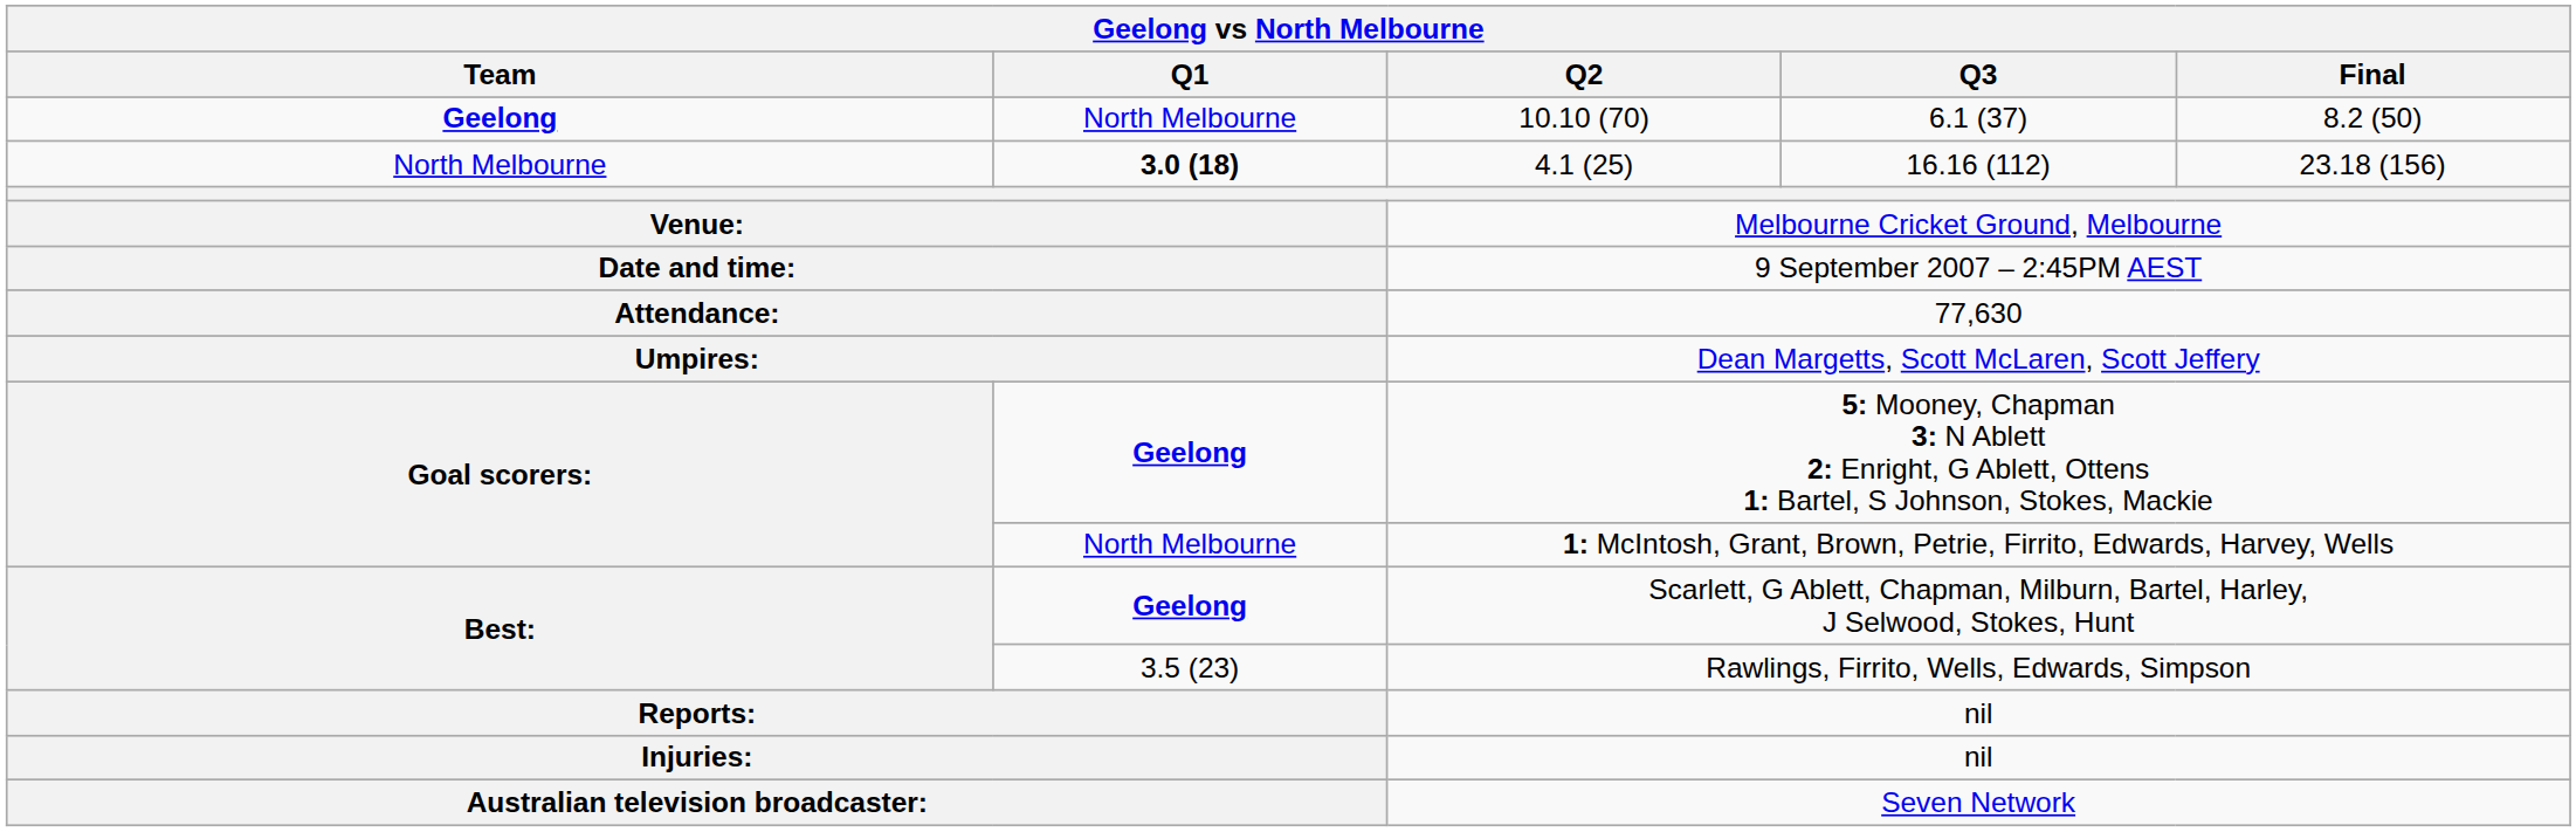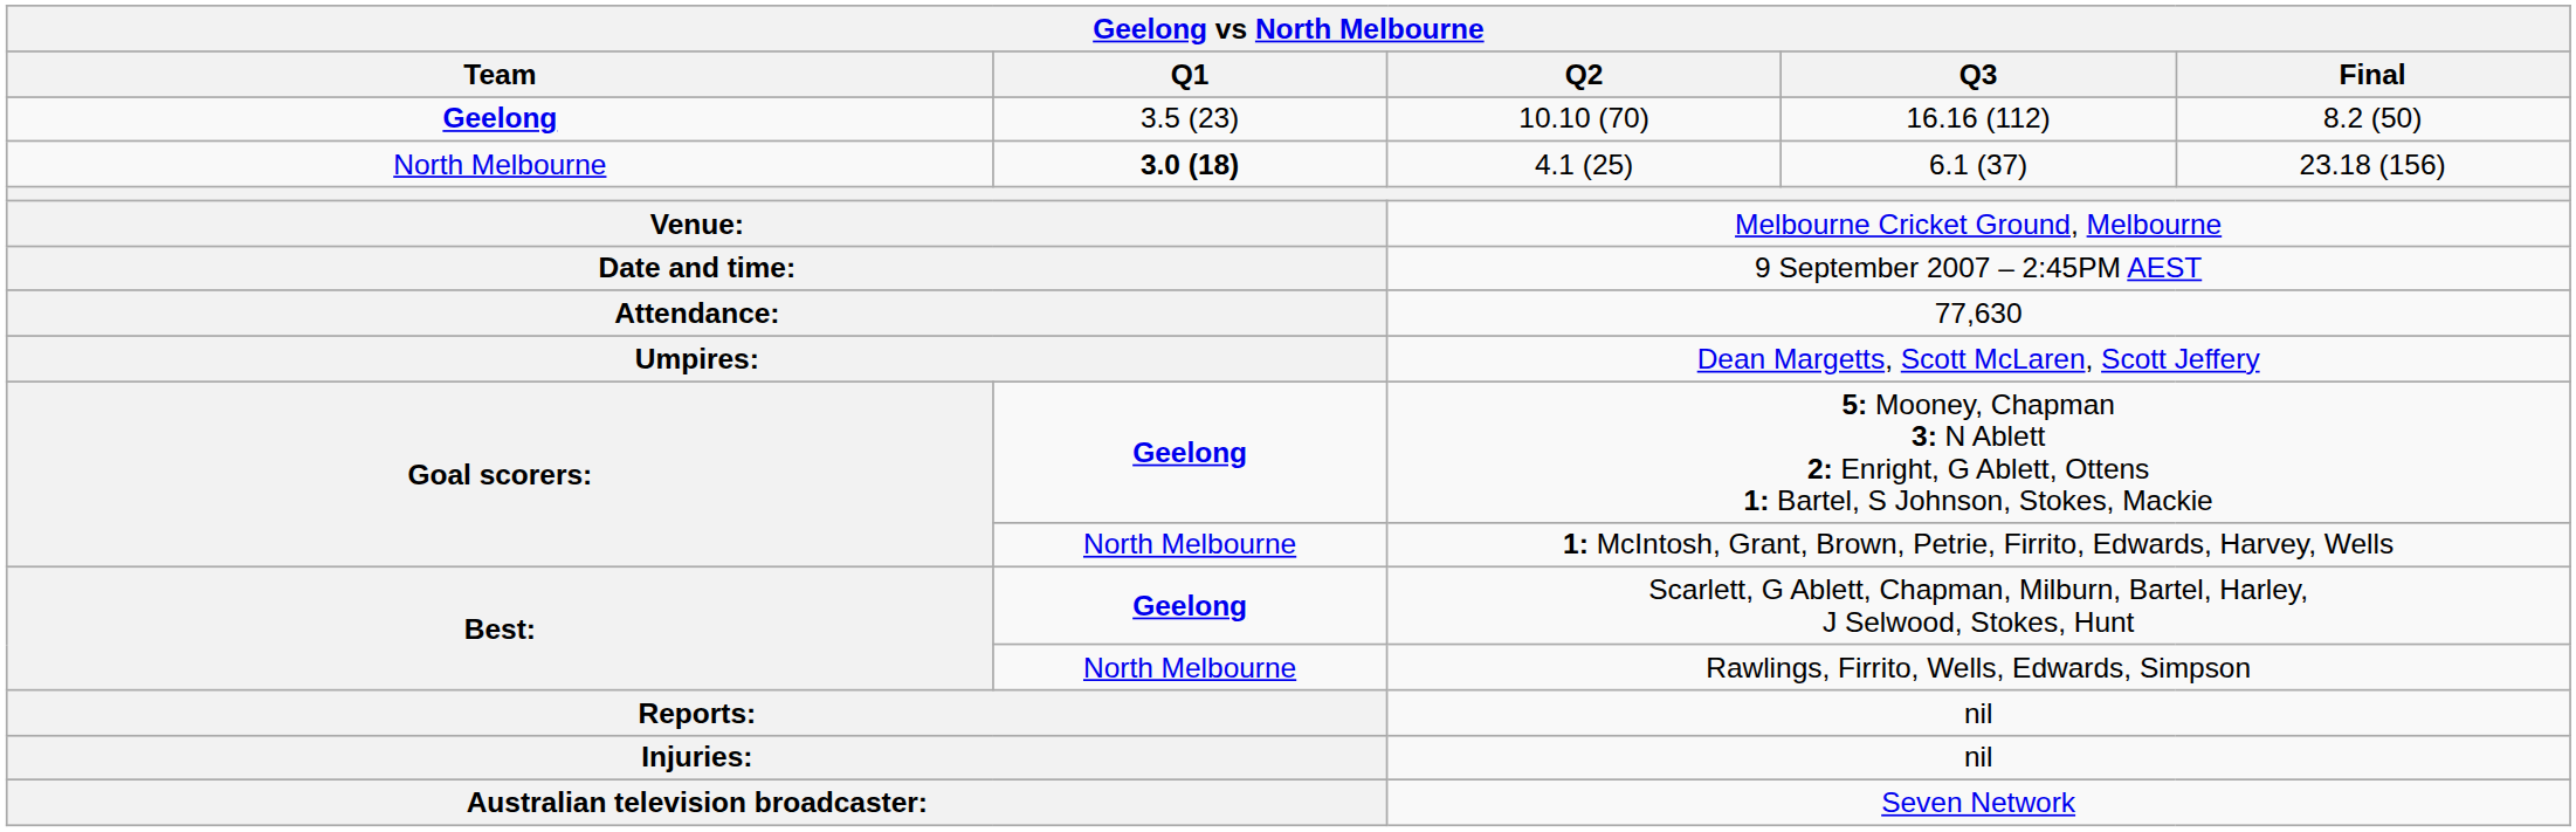 <table class="wikitable" style="margin:1em auto; font-size:90%; text-align:center; width:65%;">
 <tr>
 <th colspan="5"><strong><a href='#'>Geelong</a></strong> vs <a href='#'>North Melbourne</a></th>
 </tr>
 <tr>
 <th width=25%>Team</th>
 <th width=10%>Q1</th>
 <th width=10%>Q2</th>
 <th width=10%>Q3</th>
 <th width=10%>Final</th>
 </tr>
 <tr>
 <td><strong><a href='#'>Geelong</a></strong></td>
-<td><a href='#'>North Melbourne</a></td>
+<td>3.5 (23)</td>
 <td>10.10 (70)</td>
-<td>6.1 (37)</td>
+<td>16.16 (112)</td>
 <td>8.2 (50)</td>
 </tr>
 <tr>
 <td><a href='#'>North Melbourne</a></td>
 <td><strong>3.0 (18)</strong></td>
 <td>4.1 (25)</td>
-<td>16.16 (112)</td>
+<td>6.1 (37)</td>
 <td>23.18 (156)</td>
 </tr>
 <tr>
 <th colspan="5"></th>
 </tr>
 <tr>
 <th colspan="2">Venue:</th>
 <td colspan="3"><a href='#'>Melbourne Cricket Ground</a>, <a href='#'>Melbourne</a></td>
 </tr>
 <tr>
 <th colspan="2">Date and time:</th>
 <td colspan="3">9 September 2007 – 2:45PM <a href='#'>AEST</a></td>
 </tr>
 <tr>
 <th colspan="2">Attendance:</th>
 <td colspan="3">77,630</td>
 </tr>
 <tr>
 <th colspan="2">Umpires:</th>
 <td colspan="3"><a href='#'>Dean Margetts</a>, <a href='#'>Scott McLaren</a>, <a href='#'>Scott Jeffery</a></td>
 </tr>
 <tr>
 <th rowspan="2">Goal scorers:</th>
 <td><strong><a href='#'>Geelong</a></strong></td>
 <td colspan="3"><strong>5:</strong> Mooney, Chapman<br><strong>3:</strong> N Ablett<br><strong>2:</strong> Enright, G Ablett, Ottens<br><strong>1:</strong> Bartel, S Johnson, Stokes, Mackie</td>
 </tr>
 <tr>
 <td><a href='#'>North Melbourne</a></td>
 <td colspan="3"><strong>1:</strong> McIntosh, Grant, Brown, Petrie, Firrito, Edwards, Harvey, Wells</td>
 </tr>
 <tr>
 <th rowspan="2">Best:</th>
 <td><strong><a href='#'>Geelong</a></strong></td>
 <td colspan="3">Scarlett, G Ablett, Chapman, Milburn, Bartel, Harley,<br>J Selwood, Stokes, Hunt</td>
 </tr>
 <tr>
-<td>3.5 (23)</td>
+<td><a href='#'>North Melbourne</a></td>
 <td colspan="3">Rawlings, Firrito, Wells, Edwards, Simpson</td>
 </tr>
 <tr>
 <th colspan="2">Reports:</th>
 <td colspan="3">nil</td>
 </tr>
 <tr>
 <th colspan="2">Injuries:</th>
 <td colspan="3">nil</td>
 </tr>
 <tr>
 <th colspan="2">Australian television broadcaster:</th>
 <td colspan="3"><a href='#'>Seven Network</a></td>
 </tr>
 </table>
